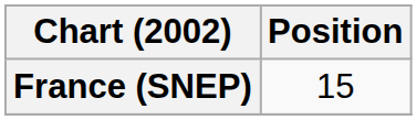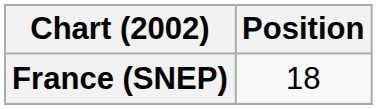 <table class="wikitable sortable plainrowheaders" style="text-align:center">
 <tr>
 <th scope="col">Chart (2002)</th>
 <th scope="col">Position</th>
 </tr>
 <tr>
 <th scope="row">France (SNEP)</th>
-<td>15</td>
+<td>18</td>
 </tr>
 <tr>
 </tr>
 </table>
